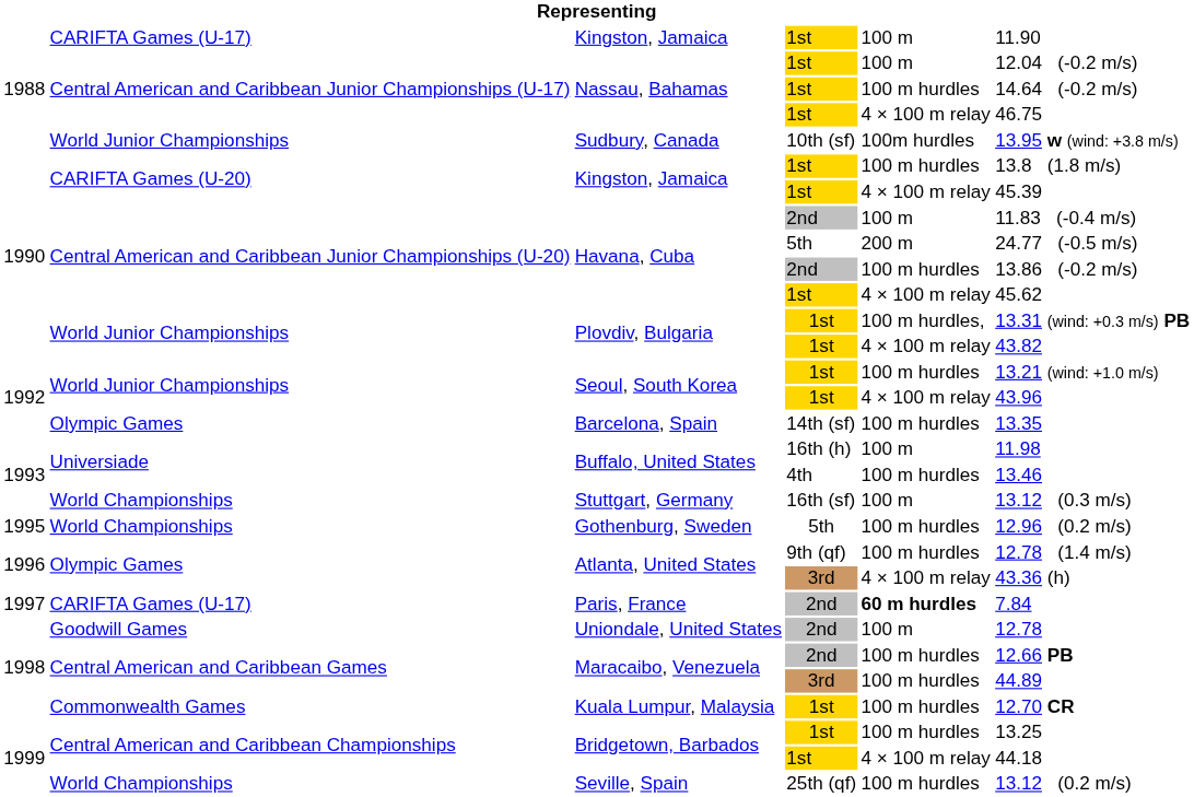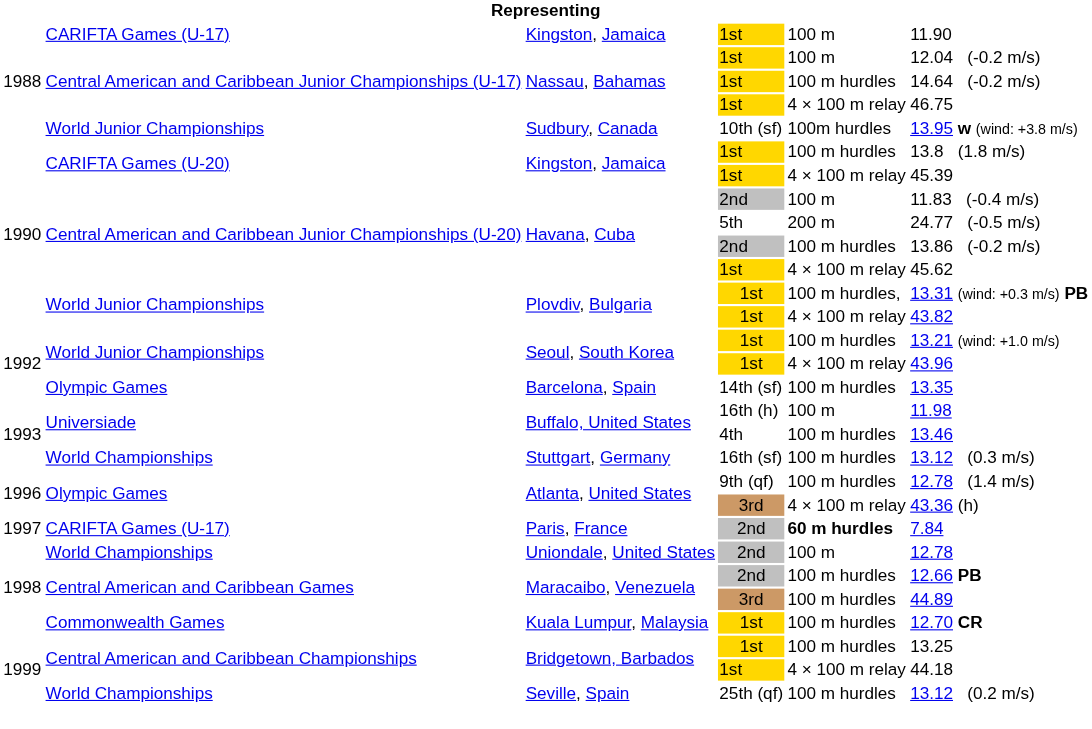 <table>
 <tr>
 <th colspan="6">Representing </th>
 </tr>
 <tr>
 <td rowspan = "5">1988</td>
 <td><a href='#'>CARIFTA Games (U-17)</a></td>
 <td><a href='#'>Kingston</a>, <a href='#'>Jamaica</a></td>
 <td bgcolor=gold>1st</td>
 <td>100 m</td>
 <td>11.90</td>
 </tr>
 <tr>
 <td rowspan = "3"><a href='#'>Central American and Caribbean Junior Championships (U-17)</a></td>
 <td rowspan = "3"><a href='#'>Nassau</a>, <a href='#'>Bahamas</a></td>
 <td bgcolor=gold>1st</td>
 <td>100 m</td>
 <td>12.04   (-0.2 m/s)</td>
 </tr>
 <tr>
 <td bgcolor=gold>1st</td>
 <td>100 m hurdles</td>
 <td>14.64   (-0.2 m/s)</td>
 </tr>
 <tr>
 <td bgcolor=gold>1st</td>
 <td>4 × 100 m relay</td>
 <td>46.75</td>
 </tr>
 <tr>
 <td><a href='#'>World Junior Championships</a></td>
 <td><a href='#'>Sudbury</a>, <a href='#'>Canada</a></td>
 <td>10th (sf)</td>
 <td>100m hurdles</td>
 <td><a href='#'>13.95</a> <strong>w</strong> <small>(wind: +3.8 m/s)</small></td>
 </tr>
 <tr>
 <td rowspan = "8">1990</td>
 <td rowspan = "2"><a href='#'>CARIFTA Games (U-20)</a></td>
 <td rowspan = "2"><a href='#'>Kingston</a>, <a href='#'>Jamaica</a></td>
 <td bgcolor=gold>1st</td>
 <td>100 m hurdles</td>
 <td>13.8   (1.8 m/s)</td>
 </tr>
 <tr>
 <td bgcolor=gold>1st</td>
 <td>4 × 100 m relay</td>
 <td>45.39</td>
 </tr>
 <tr>
 <td rowspan = "4"><a href='#'>Central American and Caribbean Junior Championships (U-20)</a></td>
 <td rowspan = "4"><a href='#'>Havana</a>, <a href='#'>Cuba</a></td>
 <td bgcolor=silver>2nd</td>
 <td>100 m</td>
 <td>11.83   (-0.4 m/s)</td>
 </tr>
 <tr>
 <td>5th</td>
 <td>200 m</td>
 <td>24.77   (-0.5 m/s)</td>
 </tr>
 <tr>
 <td bgcolor=silver>2nd</td>
 <td>100 m hurdles</td>
 <td>13.86   (-0.2 m/s)</td>
 </tr>
 <tr>
 <td bgcolor=gold>1st</td>
 <td>4 × 100 m relay</td>
 <td>45.62</td>
 </tr>
 <tr>
 <td rowspan = "2"><a href='#'>World Junior Championships</a></td>
 <td rowspan = "2"><a href='#'>Plovdiv</a>, <a href='#'>Bulgaria</a></td>
 <td bgcolor="gold" align="center">1st</td>
 <td>100 m hurdles,</td>
 <td><a href='#'>13.31</a> <small>(wind: +0.3 m/s)</small> <strong>PB</strong></td>
 </tr>
 <tr>
 <td bgcolor="gold" align="center">1st</td>
 <td>4 × 100 m relay</td>
 <td><a href='#'>43.82</a></td>
 </tr>
 <tr>
 <td rowspan = "3">1992</td>
 <td rowspan = "2"><a href='#'>World Junior Championships</a></td>
 <td rowspan = "2"><a href='#'>Seoul</a>, <a href='#'>South Korea</a></td>
 <td bgcolor="gold" align="center">1st</td>
 <td>100 m hurdles</td>
 <td><a href='#'>13.21</a> <small>(wind: +1.0 m/s)</small></td>
 </tr>
 <tr>
 <td bgcolor="gold" align="center">1st</td>
 <td>4 × 100 m relay</td>
 <td><a href='#'>43.96</a></td>
 </tr>
 <tr>
 <td><a href='#'>Olympic Games</a></td>
 <td><a href='#'>Barcelona</a>, <a href='#'>Spain</a></td>
 <td>14th (sf)</td>
 <td>100 m hurdles</td>
 <td><a href='#'>13.35</a></td>
 </tr>
 <tr>
 <td rowspan=3>1993</td>
 <td rowspan=2><a href='#'>Universiade</a></td>
 <td rowspan=2><a href='#'>Buffalo, United States</a></td>
 <td>16th (h)</td>
 <td>100 m</td>
 <td><a href='#'>11.98</a></td>
 </tr>
 <tr>
 <td>4th</td>
 <td>100 m hurdles</td>
 <td><a href='#'>13.46</a></td>
 </tr>
 <tr>
 <td><a href='#'>World Championships</a></td>
 <td><a href='#'>Stuttgart</a>, <a href='#'>Germany</a></td>
 <td>16th (sf)</td>
-<td>100 m</td>
+<td>100 m hurdles</td>
 <td><a href='#'>13.12</a>   (0.3 m/s)</td>
-</tr>
-<tr>
-<td>1995</td>
-<td><a href='#'>World Championships</a></td>
-<td><a href='#'>Gothenburg</a>, <a href='#'>Sweden</a></td>
-<td align="center">5th</td>
-<td>100 m hurdles</td>
-<td><a href='#'>12.96</a>   (0.2 m/s)</td>
 </tr>
 <tr>
 <td rowspan = "2">1996</td>
 <td rowspan = "2"><a href='#'>Olympic Games</a></td>
 <td rowspan = "2"><a href='#'>Atlanta</a>, <a href='#'>United States</a></td>
 <td>9th (qf)</td>
 <td>100 m hurdles</td>
 <td><a href='#'>12.78</a>   (1.4 m/s)</td>
 </tr>
 <tr>
 <td bgcolor="cc9966" align="center">3rd</td>
 <td>4 × 100 m relay</td>
 <td><a href='#'>43.36</a> (h)</td>
 </tr>
 <tr>
 <td>1997</td>
 <td><a href='#'>CARIFTA Games (U-17)</a></td>
 <td><a href='#'>Paris</a>, <a href='#'>France</a></td>
 <td bgcolor="silver" align="center">2nd</td>
 <td><strong>60 m hurdles</strong></td>
 <td><a href='#'>7.84</a></td>
 </tr>
 <tr>
 <td rowspan = "4">1998</td>
-<td><a href='#'>Goodwill Games</a></td>
+<td><a href='#'>World Championships</a></td>
 <td><a href='#'>Uniondale</a>, <a href='#'>United States</a></td>
 <td bgcolor="silver" align="center">2nd</td>
 <td>100 m</td>
 <td><a href='#'>12.78</a></td>
 </tr>
 <tr>
 <td rowspan = "2"><a href='#'>Central American and Caribbean Games</a></td>
 <td rowspan = "2"><a href='#'>Maracaibo</a>, <a href='#'>Venezuela</a></td>
 <td bgcolor="silver" align="center">2nd</td>
 <td>100 m hurdles</td>
 <td><a href='#'>12.66</a> <strong>PB</strong></td>
 </tr>
 <tr>
 <td bgcolor="cc9966" align="center">3rd</td>
 <td>100 m hurdles</td>
 <td><a href='#'>44.89</a></td>
 </tr>
 <tr>
 <td><a href='#'>Commonwealth Games</a></td>
 <td><a href='#'>Kuala Lumpur</a>, <a href='#'>Malaysia</a></td>
 <td bgcolor="gold" align="center">1st</td>
 <td>100 m hurdles</td>
 <td><a href='#'>12.70</a> <strong>CR</strong></td>
 </tr>
 <tr>
 <td rowspan = "3">1999</td>
 <td rowspan=2><a href='#'>Central American and Caribbean Championships</a></td>
 <td rowspan=2><a href='#'>Bridgetown, Barbados</a></td>
 <td bgcolor="gold" align="center">1st</td>
 <td>100 m hurdles</td>
 <td>13.25</td>
 </tr>
 <tr>
 <td bgcolor=gold>1st</td>
 <td>4 × 100 m relay</td>
 <td>44.18</td>
 </tr>
 <tr>
 <td><a href='#'>World Championships</a></td>
 <td><a href='#'>Seville</a>, <a href='#'>Spain</a></td>
 <td>25th (qf)</td>
 <td>100 m hurdles</td>
 <td><a href='#'>13.12</a>   (0.2 m/s)</td>
 </tr>
 </table>
